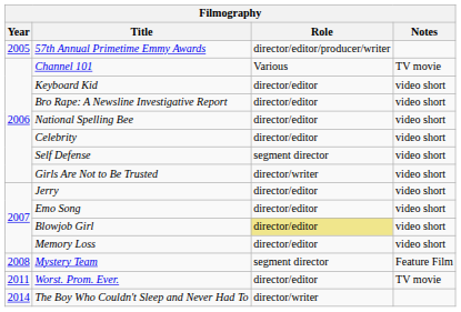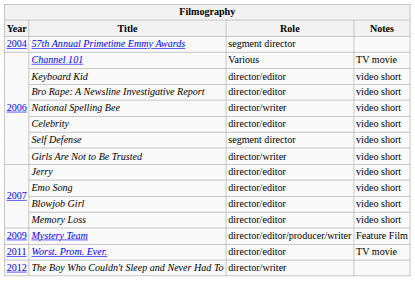 <table class="wikitable">
 <tr>
 <th colspan="4">Filmography</th>
 </tr>
 <tr>
 <th>Year</th>
 <th>Title</th>
 <th>Role</th>
 <th>Notes</th>
 </tr>
 <tr>
-<td><a href='#'>2005</a></td>
+<td><a href='#'>2004</a></td>
 <td><em><a href='#'>57th Annual Primetime Emmy Awards</a></em></td>
-<td>director/editor/producer/writer</td>
+<td>segment director</td>
 </tr>
 <tr>
 <td rowspan="7"><a href='#'>2006</a></td>
 <td><em><a href='#'>Channel 101</a></em></td>
 <td>Various</td>
 <td>TV movie</td>
 </tr>
 <tr>
 <td><em>Keyboard Kid</em></td>
 <td>director/editor</td>
 <td>video short</td>
 </tr>
 <tr>
 <td><em>Bro Rape: A Newsline Investigative Report</em></td>
 <td>director/editor</td>
 <td>video short</td>
 </tr>
 <tr>
 <td><em>National Spelling Bee</em></td>
-<td>director/editor</td>
+<td>director/writer</td>
 <td>video short</td>
 </tr>
 <tr>
 <td><em>Celebrity</em></td>
 <td>director/editor</td>
 <td>video short</td>
 </tr>
 <tr>
 <td><em>Self Defense</em></td>
 <td>segment director</td>
 <td>video short</td>
 </tr>
 <tr>
 <td><em>Girls Are Not to Be Trusted</em></td>
 <td>director/writer</td>
 <td>video short</td>
 </tr>
 <tr>
 <td rowspan="4"><a href='#'>2007</a></td>
 <td><em>Jerry</em></td>
 <td>director/editor</td>
 <td>video short</td>
 </tr>
 <tr>
 <td><em>Emo Song</em></td>
 <td>director/editor</td>
 <td>video short</td>
 </tr>
 <tr>
 <td><em>Blowjob Girl</em></td>
-<td style="background: khaki;">director/editor</td>
+<td>director/editor</td>
 <td>video short</td>
 </tr>
 <tr>
 <td><em>Memory Loss</em></td>
 <td>director/editor</td>
 <td>video short</td>
 </tr>
 <tr>
-<td><a href='#'>2008</a></td>
+<td><a href='#'>2009</a></td>
 <td><em><a href='#'>Mystery Team</a></em></td>
-<td>segment director</td>
+<td>director/editor/producer/writer</td>
 <td>Feature Film</td>
 </tr>
 <tr>
 <td><a href='#'>2011</a></td>
 <td><em><a href='#'>Worst. Prom. Ever.</a></em></td>
 <td>director/editor</td>
 <td>TV movie</td>
 </tr>
 <tr>
-<td><a href='#'>2014</a></td>
+<td><a href='#'>2012</a></td>
 <td><em>The Boy Who Couldn't Sleep and Never Had To</em></td>
 <td>director/writer</td>
 </tr>
 </table>
